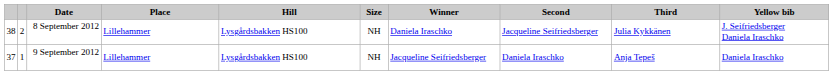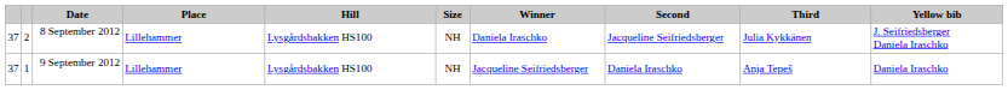 <table class="wikitable plainrowheaders" style="background:#fff; font-size:86%; line-height:16px; border:grey solid 1px; border-collapse:collapse;">
 <tr style="background:#ccc; text-align:center;">
 <th scope="col" style="background:#ccc; width=20 px;"></th>
 <th scope="col" style="background:#ccc; width=30 px;"></th>
 <th scope="col" style="background:#ccc; width:120px;">Date</th>
 <th scope="col" style="background:#ccc; width:200px;">Place</th>
 <th scope="col" style="background:#ccc; width:240px;">Hill</th>
 <th scope="col" style="background:#ccc; width:40px;">Size</th>
 <th scope="col" style="background:#ccc; width:185px;">Winner</th>
 <th scope="col" style="background:#ccc; width:185px;">Second</th>
 <th scope="col" style="background:#ccc; width:185px;">Third</th>
 <th scope="col" style="background:#ccc; width:180px;">Yellow bib</th>
 </tr>
 <tr>
-<td align=center>38</td>
+<td align=center>37</td>
 <td align=center>2</td>
 <td align=right>8 September 2012  </td>
 <td> <a href='#'>Lillehammer</a></td>
 <td><a href='#'>Lysgårdsbakken</a> HS100</td>
 <td align=center>NH</td>
 <td> <a href='#'>Daniela Iraschko</a></td>
 <td> <a href='#'>Jacqueline Seifriedsberger</a></td>
 <td> <a href='#'>Julia Kykkänen</a></td>
 <td> <a href='#'>J. Seifriedsberger</a><br> <a href='#'>Daniela Iraschko</a></td>
 </tr>
 <tr>
 <td align=center>37</td>
 <td align=center>1</td>
 <td align=right>9 September 2012  </td>
 <td> <a href='#'>Lillehammer</a></td>
 <td><a href='#'>Lysgårdsbakken</a> HS100</td>
 <td align=center>NH</td>
 <td> <a href='#'>Jacqueline Seifriedsberger</a></td>
 <td> <a href='#'>Daniela Iraschko</a></td>
 <td> <a href='#'>Anja Tepeš</a></td>
 <td> <a href='#'>Daniela Iraschko</a></td>
 </tr>
 </table>
